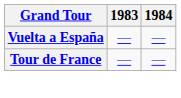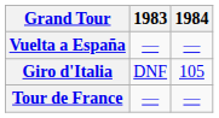 <table class="wikitable plainrowheaders">
 <tr>
 <th scope="col"><a href='#'>Grand Tour</a></th>
 <th scope="col">1983</th>
 <th scope="col">1984</th>
 </tr>
 <tr style="text-align:center;">
 <th scope="row"> <a href='#'>Vuelta a España</a></th>
 <td><a href='#'>—</a></td>
 <td><a href='#'>—</a></td>
 </tr>
 <tr style="text-align:center;">
+<th scope="row"> <a href='#'>Giro d'Italia</a></th>
+<td><a href='#'>DNF</a></td>
+<td><a href='#'>105</a></td>
+</tr>
+<tr style="text-align:center;">
 <th scope="row"> <a href='#'>Tour de France</a></th>
 <td><a href='#'>—</a></td>
 <td><a href='#'>—</a></td>
 </tr>
 </table>
